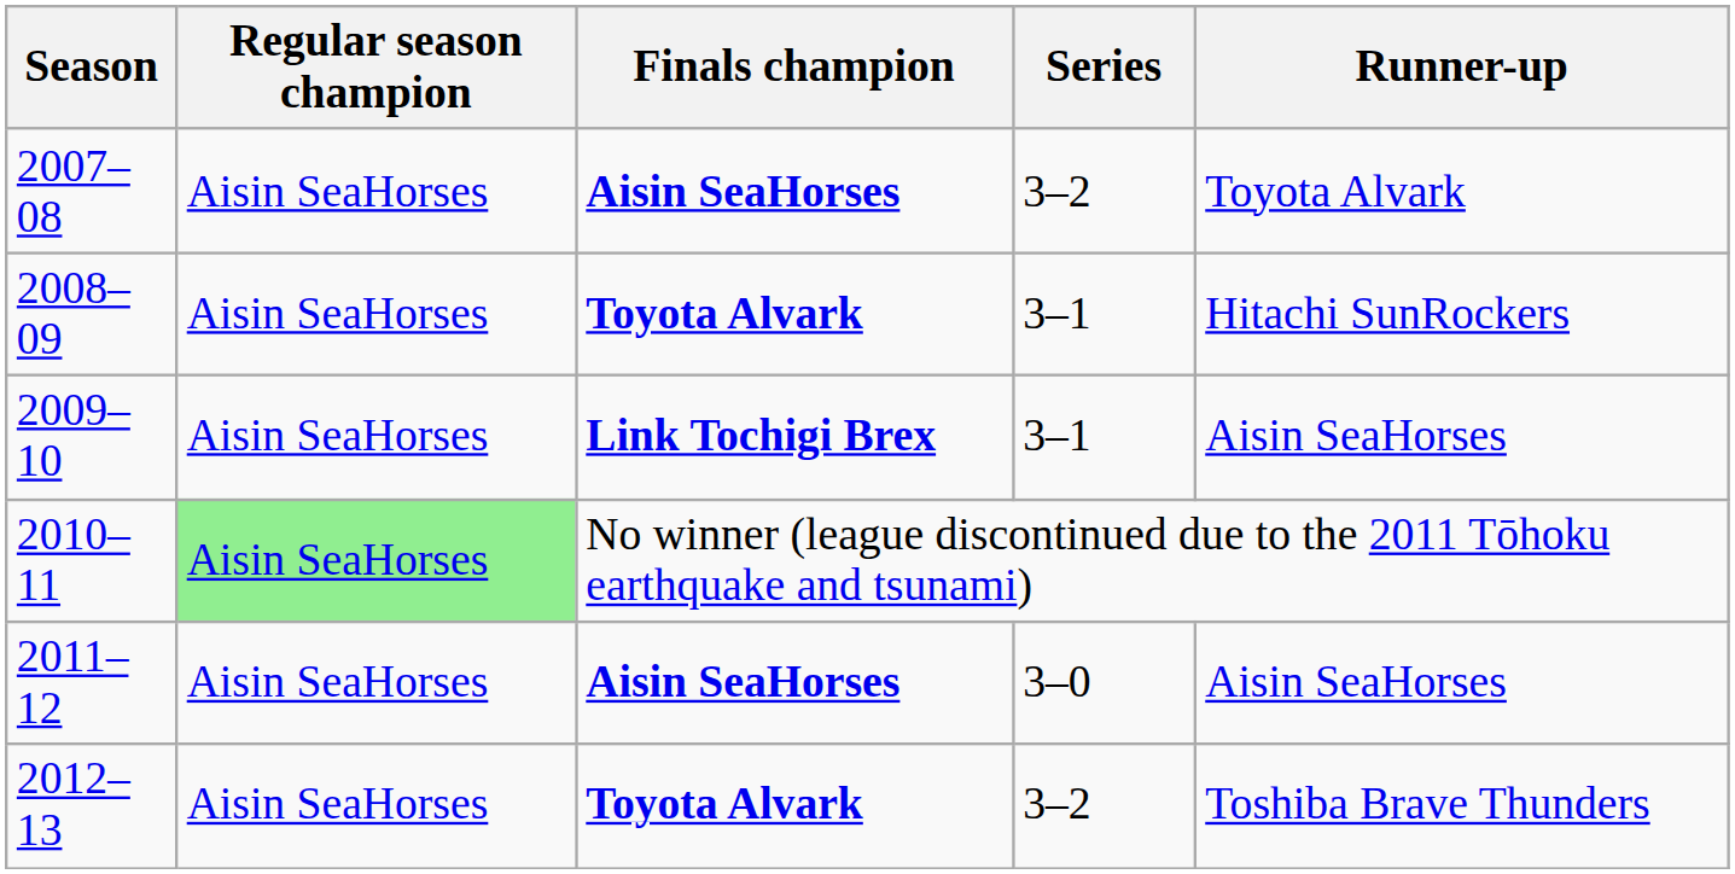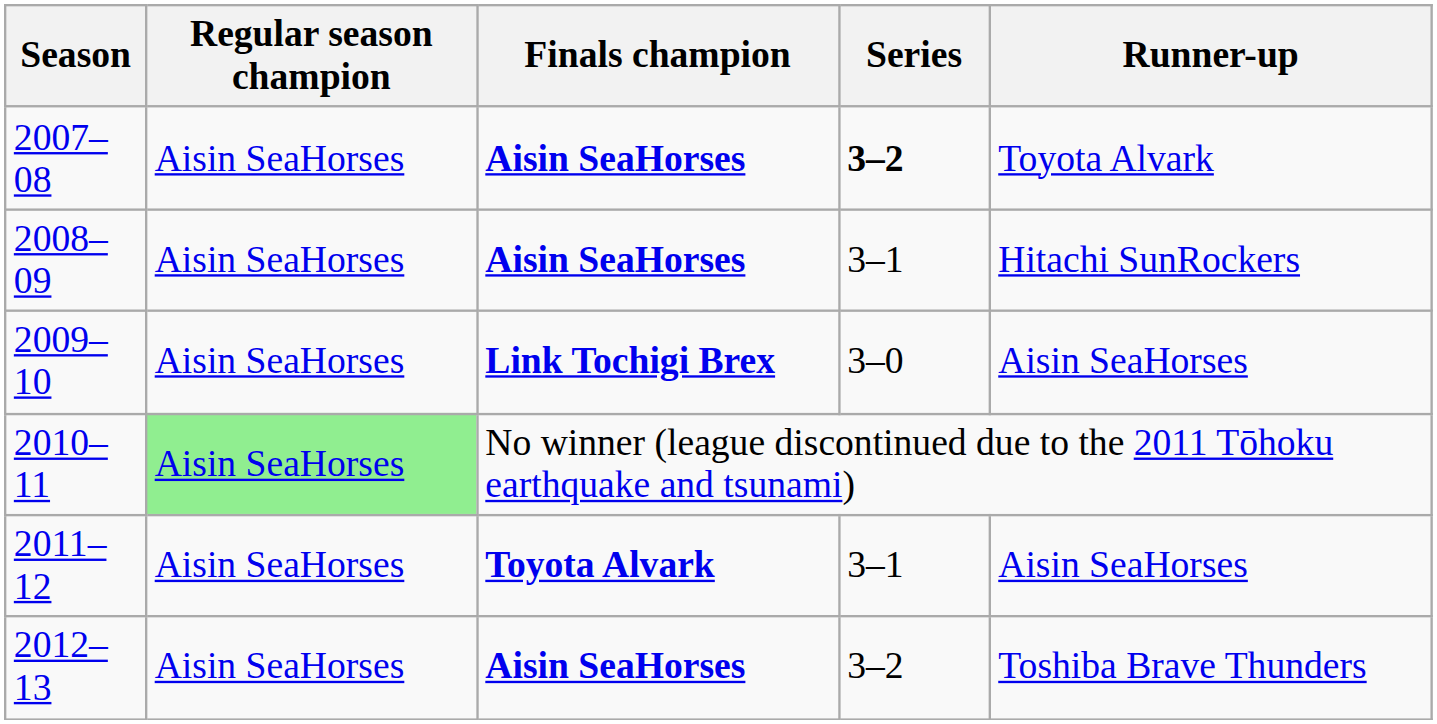 <table class="wikitable sortable">
 <tr>
 <th>Season</th>
 <th>Regular season champion</th>
 <th>Finals champion</th>
 <th>Series</th>
 <th>Runner-up</th>
 </tr>
 <tr>
 <td><a href='#'>2007–08</a></td>
 <td><a href='#'>Aisin SeaHorses</a></td>
 <td><strong><a href='#'>Aisin SeaHorses</a></strong></td>
-<td>3–2</td>
+<td><strong>3–2</strong></td>
 <td><a href='#'>Toyota Alvark</a></td>
 </tr>
 <tr>
 <td><a href='#'>2008–09</a></td>
 <td><a href='#'>Aisin SeaHorses</a></td>
-<td><strong><a href='#'>Toyota Alvark</a></strong></td>
+<td><strong><a href='#'>Aisin SeaHorses</a></strong></td>
 <td>3–1</td>
 <td><a href='#'>Hitachi SunRockers</a></td>
 </tr>
 <tr>
 <td><a href='#'>2009–10</a></td>
 <td><a href='#'>Aisin SeaHorses</a></td>
 <td><strong><a href='#'>Link Tochigi Brex</a></strong></td>
-<td>3–1</td>
+<td>3–0</td>
 <td><a href='#'>Aisin SeaHorses</a></td>
 </tr>
 <tr>
 <td><a href='#'>2010–11</a></td>
 <td style="background: lightgreen;"><a href='#'>Aisin SeaHorses</a></td>
 <td colspan=3>No winner (league discontinued due to the <a href='#'>2011 Tōhoku earthquake and tsunami</a>)</td>
 </tr>
 <tr>
 <td><a href='#'>2011–12</a></td>
 <td><a href='#'>Aisin SeaHorses</a></td>
-<td><strong><a href='#'>Aisin SeaHorses</a></strong></td>
-<td>3–0</td>
+<td><strong><a href='#'>Toyota Alvark</a></strong></td>
+<td>3–1</td>
 <td><a href='#'>Aisin SeaHorses</a></td>
 </tr>
 <tr>
 <td><a href='#'>2012–13</a></td>
 <td><a href='#'>Aisin SeaHorses</a></td>
-<td><strong><a href='#'>Toyota Alvark</a></strong></td>
+<td><strong><a href='#'>Aisin SeaHorses</a></strong></td>
 <td>3–2</td>
 <td><a href='#'>Toshiba Brave Thunders</a></td>
 </tr>
 </table>
